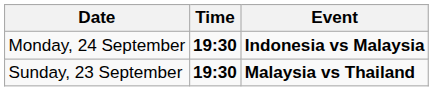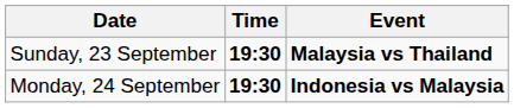 <table class = "wikitable">
 <tr>
 <th>Date</th>
 <th>Time</th>
 <th>Event</th>
 </tr>
 <tr>
+<td>Sunday, 23 September</td>
+<td><strong>19:30</strong></td>
+<td><strong>Malaysia vs Thailand</strong></td>
+</tr>
+<tr>
 <td>Monday, 24 September</td>
 <td><strong>19:30</strong></td>
 <td><strong>Indonesia vs Malaysia</strong></td>
 </tr>
-<tr>
-<td>Sunday, 23 September</td>
-<td><strong>19:30</strong></td>
-<td><strong>Malaysia vs Thailand</strong></td>
-</tr>
 </table>
